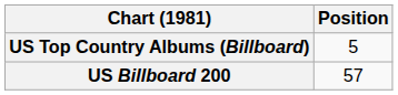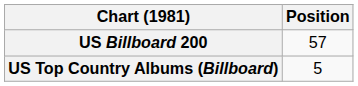 <table class="wikitable sortable plainrowheaders" style="text-align:center">
 <tr>
 <th scope="col">Chart (1981)</th>
 <th scope="col">Position</th>
 </tr>
 <tr>
+<th scope="row">US <em>Billboard</em> 200</th>
+<td>57</td>
+</tr>
+<tr>
 <th scope="row">US Top Country Albums (<em>Billboard</em>)</th>
 <td>5</td>
 </tr>
-<tr>
-<th scope="row">US <em>Billboard</em> 200</th>
-<td>57</td>
-</tr>
 </table>
